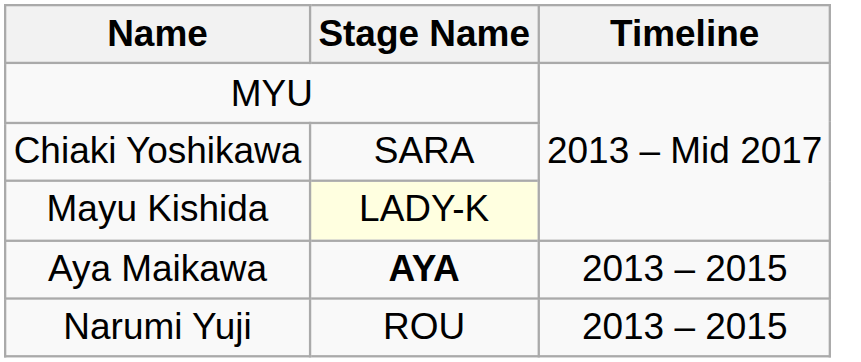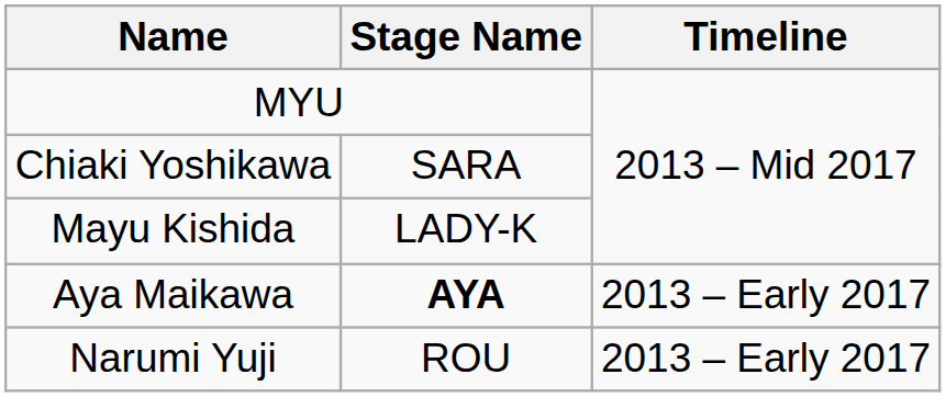 <table class="wikitable" style="text-align: center;">
 <tr>
 <th>Name</th>
 <th>Stage Name</th>
 <th>Timeline</th>
 </tr>
 <tr>
 <td colspan="2">MYU</td>
 <td rowspan="3">2013 – Mid 2017</td>
 </tr>
 <tr>
 <td>Chiaki Yoshikawa</td>
 <td>SARA</td>
 </tr>
 <tr>
 <td>Mayu Kishida</td>
-<td style="background: lightyellow;">LADY-K</td>
+<td>LADY-K</td>
 </tr>
 <tr>
 <td>Aya Maikawa</td>
 <td><strong>AYA</strong></td>
-<td>2013 – 2015</td>
+<td>2013 – Early 2017</td>
 </tr>
 <tr>
 <td>Narumi Yuji</td>
 <td>ROU</td>
-<td>2013 – 2015</td>
+<td>2013 – Early 2017</td>
 </tr>
 </table>
